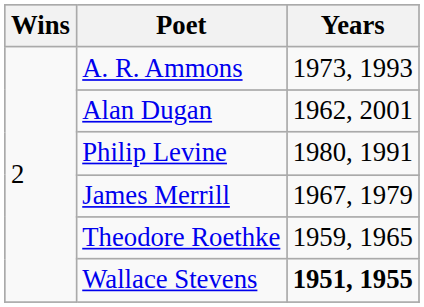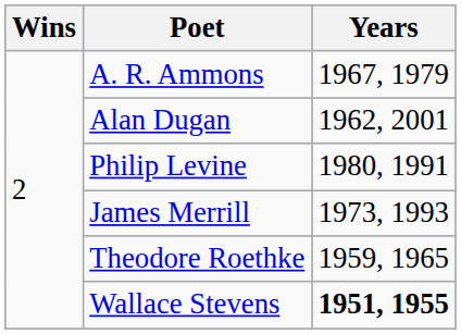 <table class="wikitable">
 <tr>
 <th>Wins</th>
 <th>Poet</th>
 <th>Years</th>
 </tr>
 <tr>
 <td rowspan="6">2</td>
 <td><a href='#'>A. R. Ammons</a></td>
-<td>1973, 1993</td>
+<td>1967, 1979</td>
 </tr>
 <tr>
 <td><a href='#'>Alan Dugan</a></td>
 <td>1962, 2001</td>
 </tr>
 <tr>
 <td><a href='#'>Philip Levine</a></td>
 <td>1980, 1991</td>
 </tr>
 <tr>
 <td><a href='#'>James Merrill</a></td>
-<td>1967, 1979</td>
+<td>1973, 1993</td>
 </tr>
 <tr>
 <td><a href='#'>Theodore Roethke</a></td>
 <td>1959, 1965</td>
 </tr>
 <tr>
 <td><a href='#'>Wallace Stevens</a></td>
 <td><strong>1951, 1955</strong></td>
 </tr>
 </table>
